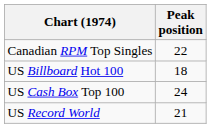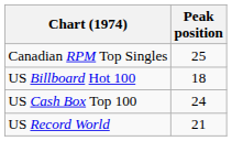 <table class="wikitable sortable">
 <tr>
 <th align="left">Chart (1974)</th>
 <th align="left">Peak<br>position</th>
 </tr>
 <tr>
 <td align="left">Canadian <em><a href='#'>RPM</a></em> Top Singles</td>
-<td style="text-align:center;">22</td>
+<td style="text-align:center;">25</td>
 </tr>
 <tr>
 <td align="left">US <em><a href='#'>Billboard</a></em> <a href='#'>Hot 100</a></td>
 <td style="text-align:center;">18</td>
 </tr>
 <tr>
 <td align="left">US <em><a href='#'>Cash Box</a></em> Top 100</td>
 <td style="text-align:center;">24</td>
 </tr>
 <tr>
 <td align="left">US <em><a href='#'>Record World</a></em></td>
 <td style="text-align:center;">21</td>
 </tr>
 </table>
